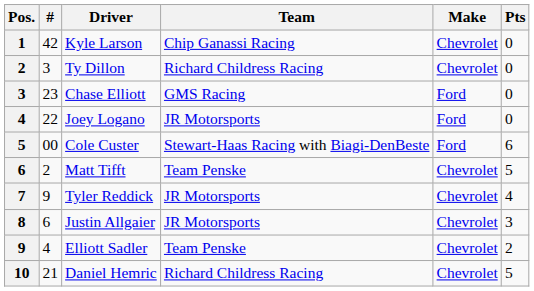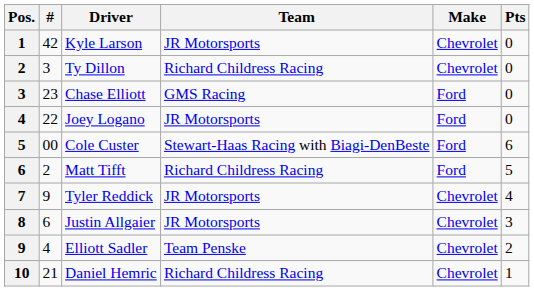 <table class="wikitable" style="font-size:95%">
 <tr>
 <th>Pos.</th>
 <th>#</th>
 <th>Driver</th>
 <th>Team</th>
 <th>Make</th>
 <th>Pts</th>
 </tr>
 <tr>
 <th>1</th>
 <td>42</td>
 <td><a href='#'>Kyle Larson</a></td>
-<td><a href='#'>Chip Ganassi Racing</a></td>
+<td><a href='#'>JR Motorsports</a></td>
 <td><a href='#'>Chevrolet</a></td>
 <td>0</td>
 </tr>
 <tr>
 <th>2</th>
 <td>3</td>
 <td><a href='#'>Ty Dillon</a></td>
 <td><a href='#'>Richard Childress Racing</a></td>
 <td><a href='#'>Chevrolet</a></td>
 <td>0</td>
 </tr>
 <tr>
 <th>3</th>
 <td>23</td>
 <td><a href='#'>Chase Elliott</a></td>
 <td><a href='#'>GMS Racing</a></td>
 <td><a href='#'>Ford</a></td>
 <td>0</td>
 </tr>
 <tr>
 <th>4</th>
 <td>22</td>
 <td><a href='#'>Joey Logano</a></td>
 <td><a href='#'>JR Motorsports</a></td>
 <td><a href='#'>Ford</a></td>
 <td>0</td>
 </tr>
 <tr>
 <th>5</th>
 <td>00</td>
 <td><a href='#'>Cole Custer</a></td>
 <td><a href='#'>Stewart-Haas Racing</a> with <a href='#'>Biagi-DenBeste</a></td>
 <td><a href='#'>Ford</a></td>
 <td>6</td>
 </tr>
 <tr>
 <th>6</th>
 <td>2</td>
 <td><a href='#'>Matt Tifft</a></td>
-<td><a href='#'>Team Penske</a></td>
-<td><a href='#'>Chevrolet</a></td>
+<td><a href='#'>Richard Childress Racing</a></td>
+<td><a href='#'>Ford</a></td>
 <td>5</td>
 </tr>
 <tr>
 <th>7</th>
 <td>9</td>
 <td><a href='#'>Tyler Reddick</a></td>
 <td><a href='#'>JR Motorsports</a></td>
 <td><a href='#'>Chevrolet</a></td>
 <td>4</td>
 </tr>
 <tr>
 <th>8</th>
 <td>6</td>
 <td><a href='#'>Justin Allgaier</a></td>
 <td><a href='#'>JR Motorsports</a></td>
 <td><a href='#'>Chevrolet</a></td>
 <td>3</td>
 </tr>
 <tr>
 <th>9</th>
 <td>4</td>
 <td><a href='#'>Elliott Sadler</a></td>
 <td><a href='#'>Team Penske</a></td>
 <td><a href='#'>Chevrolet</a></td>
 <td>2</td>
 </tr>
 <tr>
 <th>10</th>
 <td>21</td>
 <td><a href='#'>Daniel Hemric</a></td>
 <td><a href='#'>Richard Childress Racing</a></td>
 <td><a href='#'>Chevrolet</a></td>
-<td>5</td>
+<td>1</td>
 </tr>
 </table>
